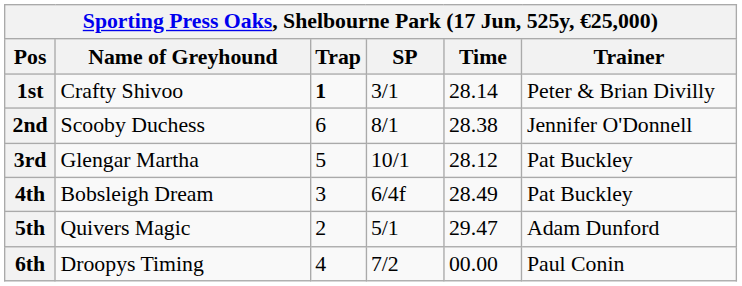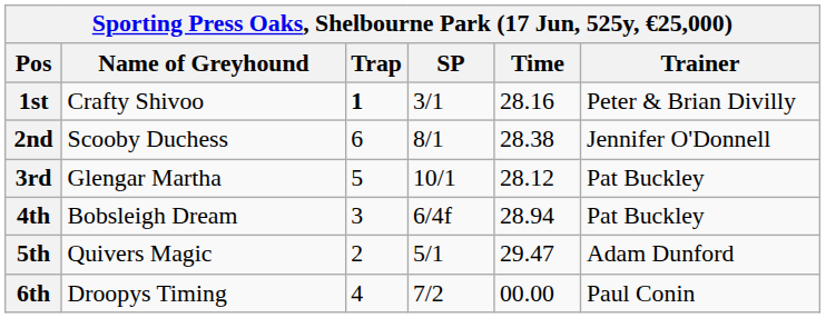 <table class="wikitable">
 <tr>
 <th colspan="6"><a href='#'>Sporting Press Oaks</a>, Shelbourne Park (17 Jun, 525y, €25,000)</th>
 </tr>
 <tr>
 <th width=30>Pos</th>
 <th width=180>Name of Greyhound</th>
 <th width=30>Trap</th>
 <th width=50>SP</th>
 <th width=50>Time</th>
 <th width=150>Trainer</th>
 </tr>
 <tr>
 <th>1st</th>
 <td>Crafty Shivoo</td>
 <td><strong>1</strong></td>
 <td>3/1</td>
-<td>28.14</td>
+<td>28.16</td>
 <td>Peter & Brian Divilly</td>
 </tr>
 <tr>
 <th>2nd</th>
 <td>Scooby Duchess</td>
 <td>6</td>
 <td>8/1</td>
 <td>28.38</td>
 <td>Jennifer O'Donnell</td>
 </tr>
 <tr>
 <th>3rd</th>
 <td>Glengar Martha</td>
 <td>5</td>
 <td>10/1</td>
 <td>28.12</td>
 <td>Pat Buckley</td>
 </tr>
 <tr>
 <th>4th</th>
 <td>Bobsleigh Dream</td>
 <td>3</td>
 <td>6/4f</td>
-<td>28.49</td>
+<td>28.94</td>
 <td>Pat Buckley</td>
 </tr>
 <tr>
 <th>5th</th>
 <td>Quivers Magic</td>
 <td>2</td>
 <td>5/1</td>
 <td>29.47</td>
 <td>Adam Dunford</td>
 </tr>
 <tr>
 <th>6th</th>
 <td>Droopys Timing</td>
 <td>4</td>
 <td>7/2</td>
 <td>00.00</td>
 <td>Paul Conin</td>
 </tr>
 </table>
